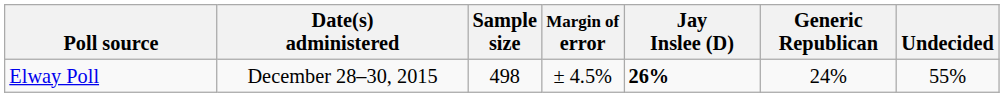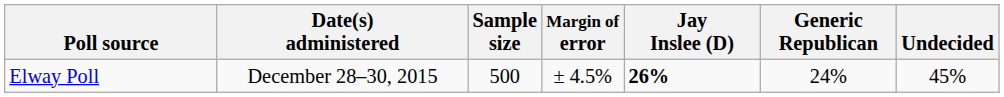 <table class="wikitable">
 <tr valign= bottom>
 <th style="width:160px;">Poll source</th>
 <th style="width:190px;">Date(s)<br>administered</th>
 <th class=small>Sample<br>size</th>
 <th><small>Margin of</small><br>error</th>
 <th style="width:100px;">Jay<br>Inslee (D)</th>
 <th style="width:100px;">Generic<br>Republican</th>
 <th>Undecided</th>
 </tr>
 <tr>
 <td><a href='#'>Elway Poll</a></td>
 <td align=center>December 28–30, 2015</td>
-<td align=center>498</td>
+<td align=center>500</td>
 <td align=center>± 4.5%</td>
 <td><strong>26%</strong></td>
 <td align=center>24%</td>
-<td align=center>55%</td>
+<td align=center>45%</td>
 </tr>
 </table>
